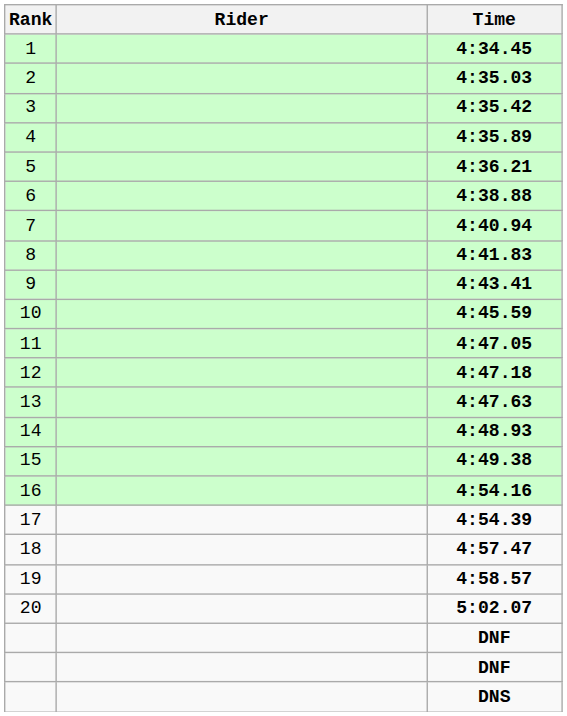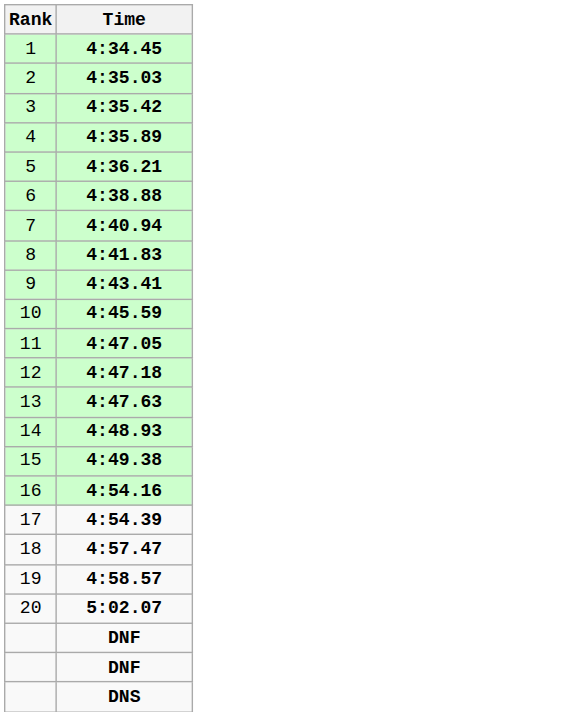 <table class="wikitable" style="text-align:center;">
 <tr>
 <th>Rank</th>
-<th style="width:20em;">Rider</th>
 <th style="width:7em;">Time</th>
 </tr>
 <tr bgcolor=ccffcc>
 <td>1</td>
-<td align=left></td>
 <td><strong>4:34.45</strong></td>
 </tr>
 <tr bgcolor=ccffcc>
 <td>2</td>
-<td align=left></td>
 <td><strong>4:35.03</strong></td>
 </tr>
 <tr bgcolor=ccffcc>
 <td>3</td>
-<td align=left></td>
 <td><strong>4:35.42</strong></td>
 </tr>
 <tr bgcolor=ccffcc>
 <td>4</td>
-<td align=left></td>
 <td><strong>4:35.89</strong></td>
 </tr>
 <tr bgcolor=ccffcc>
 <td>5</td>
-<td align=left></td>
 <td><strong>4:36.21</strong></td>
 </tr>
 <tr bgcolor=ccffcc>
 <td>6</td>
-<td align=left></td>
 <td><strong>4:38.88</strong></td>
 </tr>
 <tr bgcolor=ccffcc>
 <td>7</td>
-<td align=left></td>
 <td><strong>4:40.94</strong></td>
 </tr>
 <tr bgcolor=ccffcc>
 <td>8</td>
-<td align=left></td>
 <td><strong>4:41.83</strong></td>
 </tr>
 <tr bgcolor=ccffcc>
 <td>9</td>
-<td align=left></td>
 <td><strong>4:43.41</strong></td>
 </tr>
 <tr bgcolor=ccffcc>
 <td>10</td>
-<td align=left></td>
 <td><strong>4:45.59</strong></td>
 </tr>
 <tr bgcolor=ccffcc>
 <td>11</td>
-<td align=left></td>
 <td><strong>4:47.05</strong></td>
 </tr>
 <tr bgcolor=ccffcc>
 <td>12</td>
-<td align=left></td>
 <td><strong>4:47.18</strong></td>
 </tr>
 <tr bgcolor=ccffcc>
 <td>13</td>
-<td align=left></td>
 <td><strong>4:47.63</strong></td>
 </tr>
 <tr bgcolor=ccffcc>
 <td>14</td>
-<td align=left></td>
 <td><strong>4:48.93</strong></td>
 </tr>
 <tr bgcolor=ccffcc>
 <td>15</td>
-<td align=left></td>
 <td><strong>4:49.38</strong></td>
 </tr>
 <tr bgcolor=ccffcc>
 <td>16</td>
-<td align=left></td>
 <td><strong>4:54.16</strong></td>
 </tr>
 <tr>
 <td>17</td>
-<td align=left></td>
 <td><strong>4:54.39</strong></td>
 </tr>
 <tr>
 <td>18</td>
-<td align=left></td>
 <td><strong>4:57.47</strong></td>
 </tr>
 <tr>
 <td>19</td>
-<td align=left></td>
 <td><strong>4:58.57</strong></td>
 </tr>
 <tr>
 <td>20</td>
-<td align=left></td>
 <td><strong>5:02.07</strong></td>
 </tr>
 <tr>
 <td></td>
-<td align=left></td>
 <td><strong>DNF</strong></td>
 </tr>
 <tr>
 <td></td>
-<td align=left></td>
 <td><strong>DNF</strong></td>
 </tr>
 <tr>
 <td></td>
-<td align=left></td>
 <td><strong>DNS</strong></td>
 </tr>
 </table>
